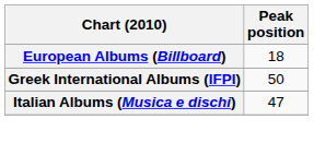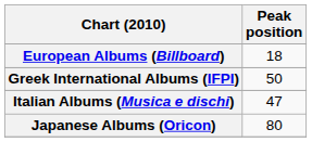 <table class="wikitable sortable plainrowheaders" style="text-align:center">
 <tr>
 <th scope="col">Chart (2010)</th>
 <th scope="col">Peak<br>position</th>
 </tr>
 <tr>
 </tr>
 <tr>
 </tr>
 <tr>
 </tr>
 <tr>
 </tr>
 <tr>
 </tr>
 <tr>
 <th scope="row"><a href='#'>European Albums</a> (<em><a href='#'>Billboard</a></em>)</th>
 <td>18</td>
 </tr>
 <tr>
 </tr>
 <tr>
 </tr>
 <tr>
 <th scope="row">Greek International Albums (<a href='#'>IFPI</a>)</th>
 <td>50</td>
 </tr>
 <tr>
 </tr>
 <tr>
 </tr>
 <tr>
 <th scope="row">Italian Albums (<em><a href='#'>Musica e dischi</a></em>)</th>
 <td>47</td>
 </tr>
 <tr>
+<th scope="row">Japanese Albums (<a href='#'>Oricon</a>)</th>
+<td>80</td>
+</tr>
+<tr>
 </tr>
 <tr>
 </tr>
 <tr>
 </tr>
 <tr>
 </tr>
 <tr>
 </tr>
 <tr>
 </tr>
 <tr>
 </tr>
 <tr>
 </tr>
 <tr>
 </tr>
 </table>
